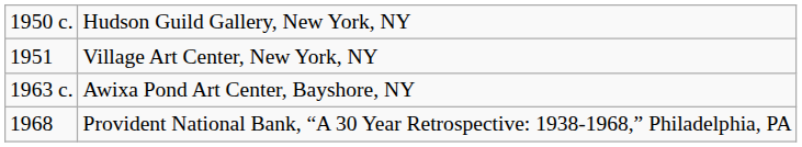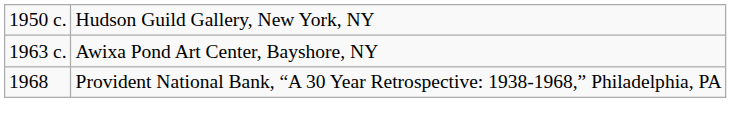 <table class="wikitable">
 <tr>
 <td>1950 c.</td>
 <td>Hudson Guild Gallery, New York, NY</td>
-</tr>
-<tr>
-<td>1951</td>
-<td>Village Art Center, New York, NY</td>
 </tr>
 <tr>
 <td>1963 c.</td>
 <td>Awixa Pond Art Center, Bayshore, NY</td>
 </tr>
 <tr>
 <td>1968</td>
 <td>Provident National Bank, “A 30 Year Retrospective: 1938-1968,” Philadelphia, PA</td>
 </tr>
 </table>
